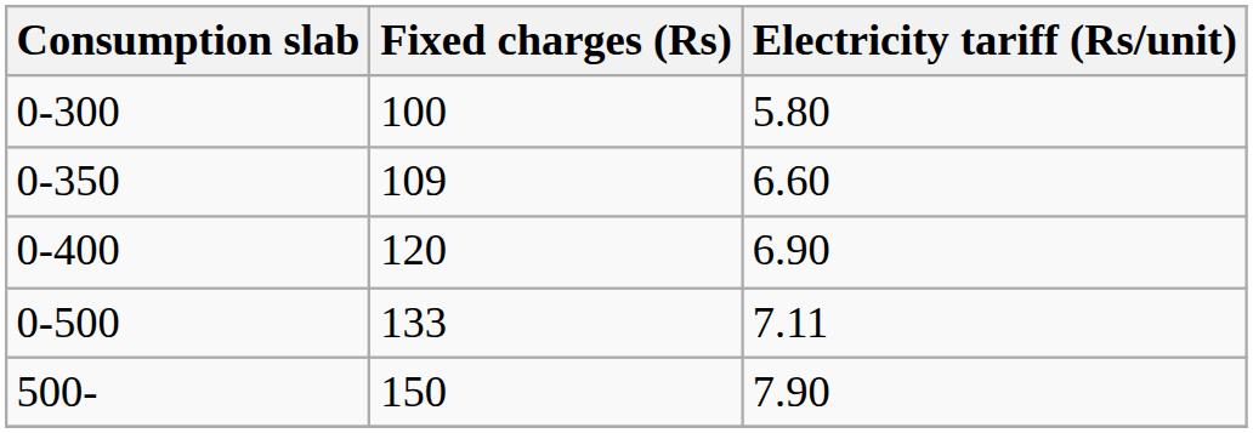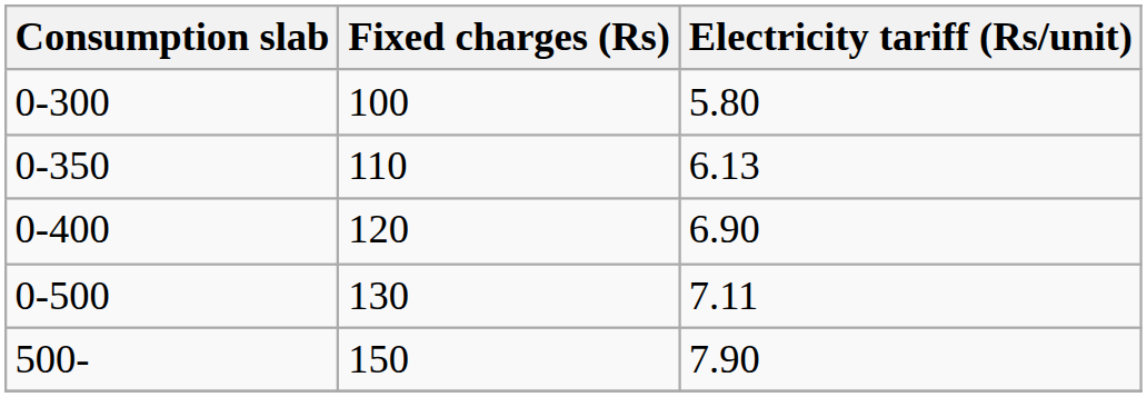 <table class="wikitable">
 <tr>
 <th>Consumption slab</th>
 <th>Fixed charges (Rs)</th>
 <th>Electricity tariff (Rs/unit)</th>
 </tr>
 <tr>
 <td>0-300</td>
 <td>100</td>
 <td>5.80</td>
 </tr>
 <tr>
 <td>0-350</td>
-<td>109</td>
-<td>6.60</td>
+<td>110</td>
+<td>6.13</td>
 </tr>
 <tr>
 <td>0-400</td>
 <td>120</td>
 <td>6.90</td>
 </tr>
 <tr>
 <td>0-500</td>
-<td>133</td>
+<td>130</td>
 <td>7.11</td>
 </tr>
 <tr>
 <td>500-</td>
 <td>150</td>
 <td>7.90</td>
 </tr>
 <tr>
 </tr>
 </table>
